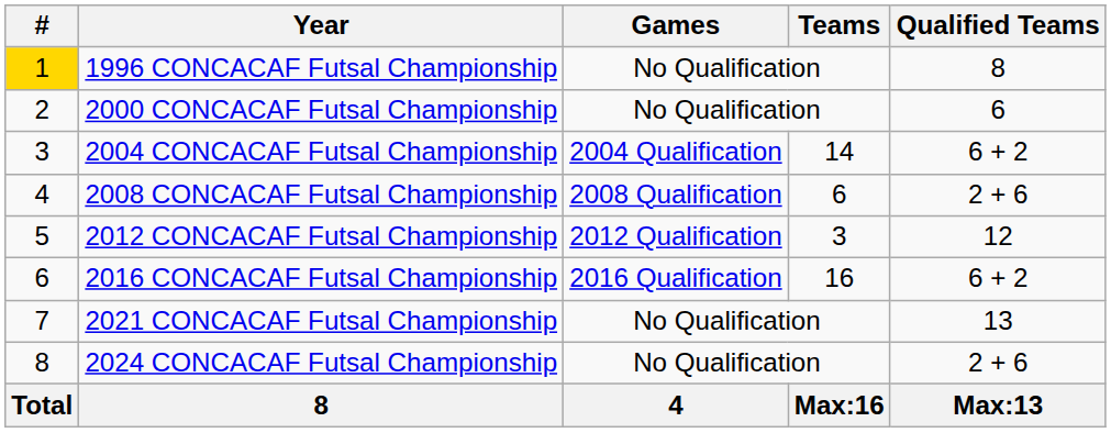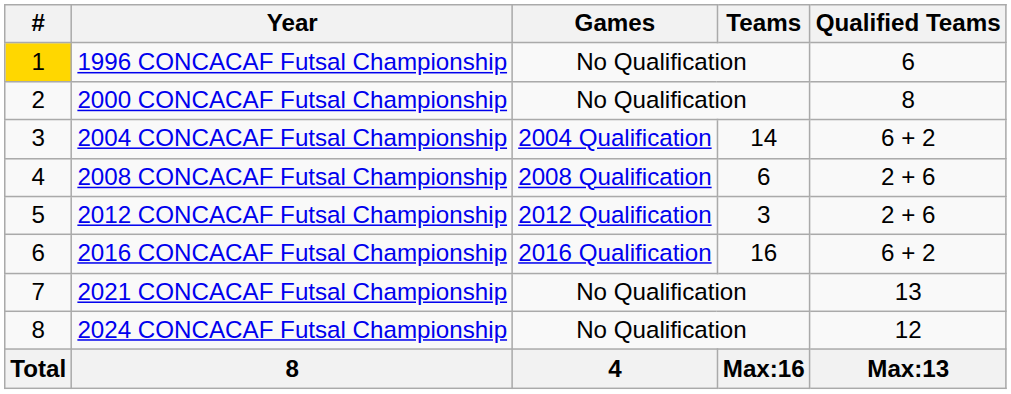 <table class="wikitable sortable" style="text-align:center">
 <tr>
 <th>#</th>
 <th>Year</th>
 <th>Games</th>
 <th>Teams</th>
 <th>Qualified Teams</th>
 </tr>
 <tr>
 <td style="background: gold;">1</td>
 <td><a href='#'>1996 CONCACAF Futsal Championship</a></td>
 <td colspan=2>No Qualification</td>
-<td>8</td>
+<td>6</td>
 </tr>
 <tr>
 <td>2</td>
 <td><a href='#'>2000 CONCACAF Futsal Championship</a></td>
 <td colspan=2>No Qualification</td>
-<td>6</td>
+<td>8</td>
 </tr>
 <tr>
 <td>3</td>
 <td><a href='#'>2004 CONCACAF Futsal Championship</a></td>
 <td><a href='#'>2004 Qualification</a></td>
 <td>14</td>
 <td>6 + 2</td>
 </tr>
 <tr>
 <td>4</td>
 <td><a href='#'>2008 CONCACAF Futsal Championship</a></td>
 <td><a href='#'>2008 Qualification</a></td>
 <td>6</td>
 <td>2 + 6</td>
 </tr>
 <tr>
 <td>5</td>
 <td><a href='#'>2012 CONCACAF Futsal Championship</a></td>
 <td><a href='#'>2012 Qualification</a></td>
 <td>3</td>
-<td>12</td>
+<td>2 + 6</td>
 </tr>
 <tr>
 <td>6</td>
 <td><a href='#'>2016 CONCACAF Futsal Championship</a></td>
 <td><a href='#'>2016 Qualification</a></td>
 <td>16</td>
 <td>6 + 2</td>
 </tr>
 <tr>
 <td>7</td>
 <td><a href='#'>2021 CONCACAF Futsal Championship</a></td>
 <td colspan=2>No Qualification</td>
 <td>13</td>
 </tr>
 <tr>
 <td>8</td>
 <td><a href='#'>2024 CONCACAF Futsal Championship</a></td>
 <td colspan=2>No Qualification</td>
-<td>2 + 6</td>
+<td>12</td>
 </tr>
 <tr>
 <th><strong>Total</strong></th>
 <th>8</th>
 <th>4</th>
 <th>Max:16</th>
 <th>Max:13</th>
 </tr>
 </table>
